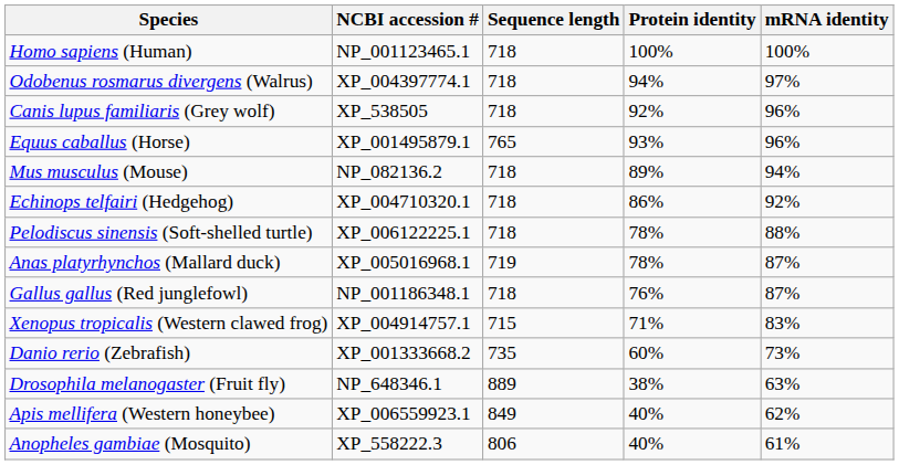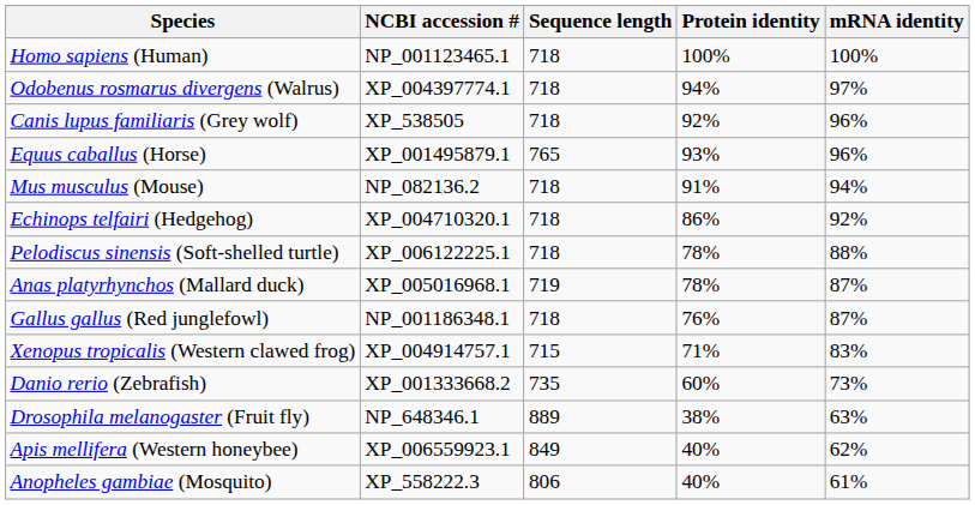 <table class="wikitable">
 <tr>
 <th>Species</th>
 <th>NCBI accession #</th>
 <th>Sequence length</th>
 <th>Protein identity</th>
 <th>mRNA identity</th>
 </tr>
 <tr>
 <td><em><a href='#'>Homo sapiens</a></em> (Human)</td>
 <td>NP_001123465.1</td>
 <td>718</td>
 <td>100%</td>
 <td>100%</td>
 </tr>
 <tr>
 <td><em><a href='#'>Odobenus rosmarus divergens</a></em> (Walrus)</td>
 <td>XP_004397774.1</td>
 <td>718</td>
 <td>94%</td>
 <td>97%</td>
 </tr>
 <tr>
 <td><em><a href='#'>Canis lupus familiaris</a></em> (Grey wolf)</td>
 <td>XP_538505</td>
 <td>718</td>
 <td>92%</td>
 <td>96%</td>
 </tr>
 <tr>
 <td><em><a href='#'>Equus caballus</a></em> (Horse)</td>
 <td>XP_001495879.1</td>
 <td>765</td>
 <td>93%</td>
 <td>96%</td>
 </tr>
 <tr>
 <td><em><a href='#'>Mus musculus</a></em> (Mouse)</td>
 <td>NP_082136.2</td>
 <td>718</td>
-<td>89%</td>
+<td>91%</td>
 <td>94%</td>
 </tr>
 <tr>
 <td><em><a href='#'>Echinops telfairi</a></em> (Hedgehog)</td>
 <td>XP_004710320.1</td>
 <td>718</td>
 <td>86%</td>
 <td>92%</td>
 </tr>
 <tr>
 <td><em><a href='#'>Pelodiscus sinensis</a></em> (Soft-shelled turtle)</td>
 <td>XP_006122225.1</td>
 <td>718</td>
 <td>78%</td>
 <td>88%</td>
 </tr>
 <tr>
 <td><em><a href='#'>Anas platyrhynchos</a></em> (Mallard duck)</td>
 <td>XP_005016968.1</td>
 <td>719</td>
 <td>78%</td>
 <td>87%</td>
 </tr>
 <tr>
 <td><em><a href='#'>Gallus gallus</a></em> (Red junglefowl)</td>
 <td>NP_001186348.1</td>
 <td>718</td>
 <td>76%</td>
 <td>87%</td>
 </tr>
 <tr>
 <td><em><a href='#'>Xenopus tropicalis</a></em> (Western clawed frog)</td>
 <td>XP_004914757.1</td>
 <td>715</td>
 <td>71%</td>
 <td>83%</td>
 </tr>
 <tr>
 <td><em><a href='#'>Danio rerio</a></em> (Zebrafish)</td>
 <td>XP_001333668.2</td>
 <td>735</td>
 <td>60%</td>
 <td>73%</td>
 </tr>
 <tr>
 <td><em><a href='#'>Drosophila melanogaster</a></em> (Fruit fly)</td>
 <td>NP_648346.1</td>
 <td>889</td>
 <td>38%</td>
 <td>63%</td>
 </tr>
 <tr>
 <td><em><a href='#'>Apis mellifera</a></em> (Western honeybee)</td>
 <td>XP_006559923.1</td>
 <td>849</td>
 <td>40%</td>
 <td>62%</td>
 </tr>
 <tr>
 <td><em><a href='#'>Anopheles gambiae</a></em> (Mosquito)</td>
 <td>XP_558222.3</td>
 <td>806</td>
 <td>40%</td>
 <td>61%</td>
 </tr>
 </table>
